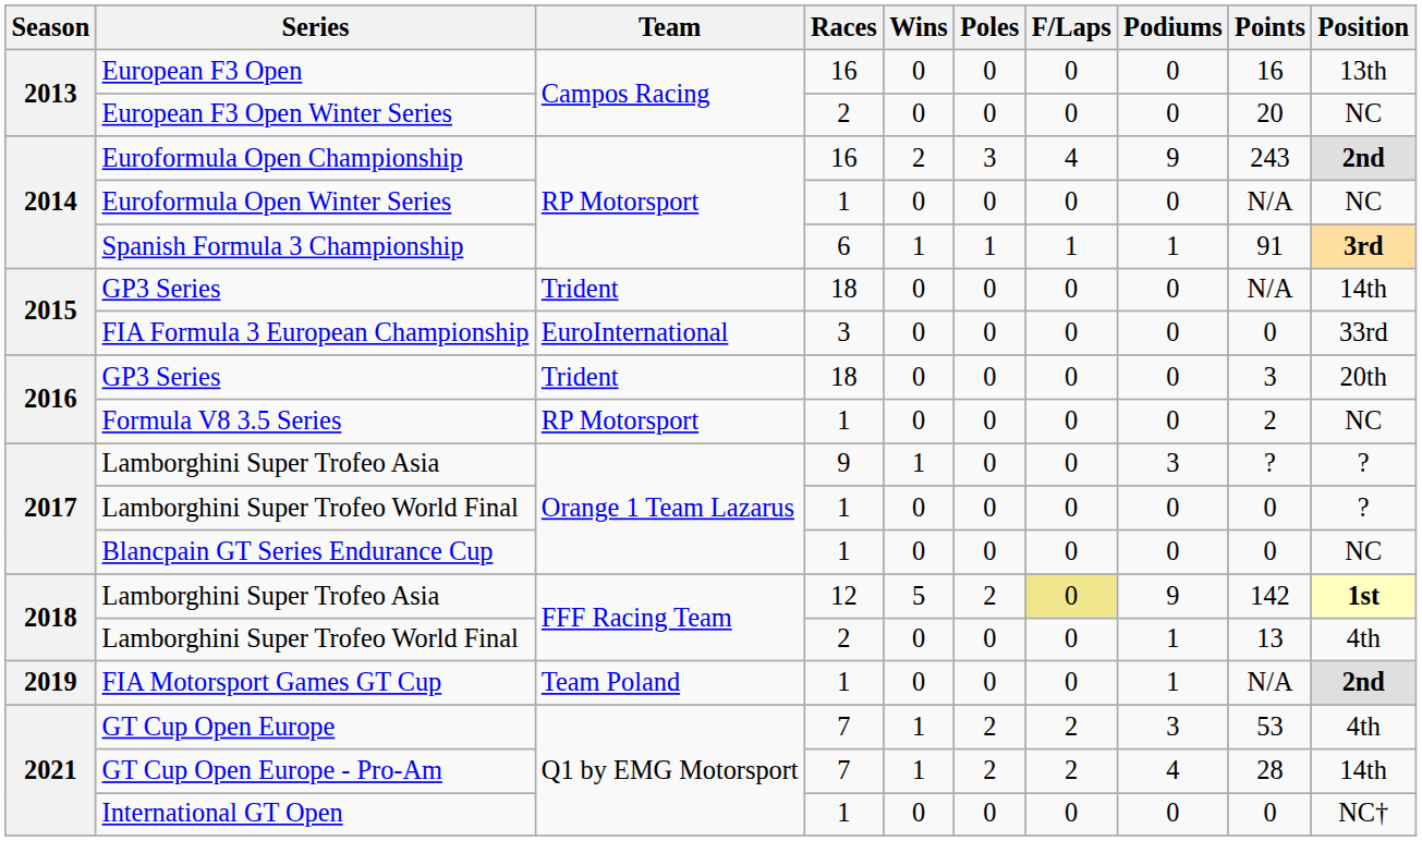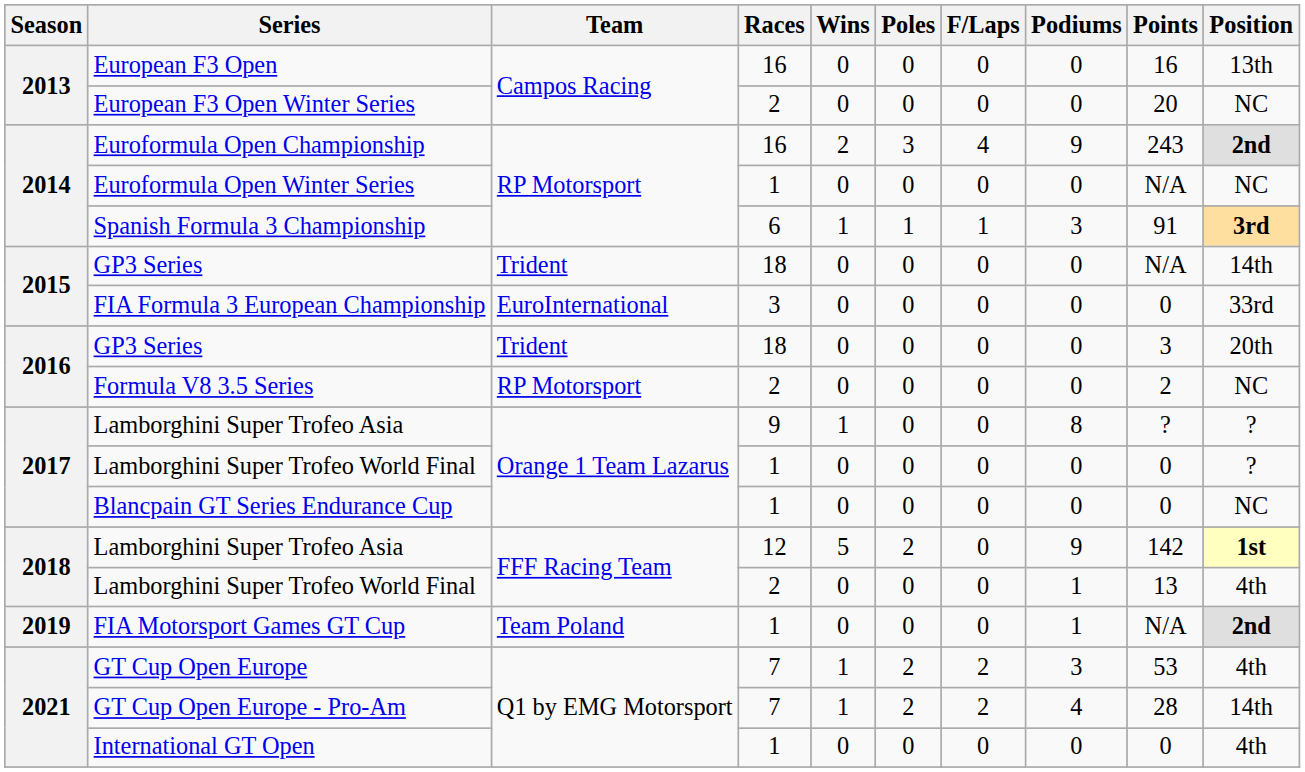 <table class="wikitable" style="font-size: 90%; text-align:center">
 <tr>
 <th>Season</th>
 <th>Series</th>
 <th>Team</th>
 <th>Races</th>
 <th>Wins</th>
 <th>Poles</th>
 <th>F/Laps</th>
 <th>Podiums</th>
 <th>Points</th>
 <th>Position</th>
 </tr>
 <tr>
 <th rowspan=2>2013</th>
 <td align=left><a href='#'>European F3 Open</a></td>
 <td align=left rowspan=2><a href='#'>Campos Racing</a></td>
 <td>16</td>
 <td>0</td>
 <td>0</td>
 <td>0</td>
 <td>0</td>
 <td>16</td>
 <td>13th</td>
 </tr>
 <tr>
 <td align=left><a href='#'>European F3 Open Winter Series</a></td>
 <td>2</td>
 <td>0</td>
 <td>0</td>
 <td>0</td>
 <td>0</td>
 <td>20</td>
 <td>NC</td>
 </tr>
 <tr>
 <th rowspan=3>2014</th>
 <td align=left><a href='#'>Euroformula Open Championship</a></td>
 <td align=left rowspan=3><a href='#'>RP Motorsport</a></td>
 <td>16</td>
 <td>2</td>
 <td>3</td>
 <td>4</td>
 <td>9</td>
 <td>243</td>
 <td style="background:#DFDFDF;"><strong>2nd</strong></td>
 </tr>
 <tr>
 <td align=left><a href='#'>Euroformula Open Winter Series</a></td>
 <td>1</td>
 <td>0</td>
 <td>0</td>
 <td>0</td>
 <td>0</td>
 <td>N/A</td>
 <td>NC</td>
 </tr>
 <tr>
 <td align=left><a href='#'>Spanish Formula 3 Championship</a></td>
 <td>6</td>
 <td>1</td>
 <td>1</td>
 <td>1</td>
-<td>1</td>
+<td>3</td>
 <td>91</td>
 <td style="background:#FFDF9F;"><strong>3rd</strong></td>
 </tr>
 <tr>
 <th rowspan=2>2015</th>
 <td align=left><a href='#'>GP3 Series</a></td>
 <td align=left><a href='#'>Trident</a></td>
 <td>18</td>
 <td>0</td>
 <td>0</td>
 <td>0</td>
 <td>0</td>
 <td>N/A</td>
 <td>14th</td>
 </tr>
 <tr>
 <td align=left><a href='#'>FIA Formula 3 European Championship</a></td>
 <td align=left><a href='#'>EuroInternational</a></td>
 <td>3</td>
 <td>0</td>
 <td>0</td>
 <td>0</td>
 <td>0</td>
 <td>0</td>
 <td>33rd</td>
 </tr>
 <tr>
 <th rowspan=2>2016</th>
 <td align=left><a href='#'>GP3 Series</a></td>
 <td align=left><a href='#'>Trident</a></td>
 <td>18</td>
 <td>0</td>
 <td>0</td>
 <td>0</td>
 <td>0</td>
 <td>3</td>
 <td>20th</td>
 </tr>
 <tr>
 <td align=left><a href='#'>Formula V8 3.5 Series</a></td>
 <td align=left><a href='#'>RP Motorsport</a></td>
-<td>1</td>
+<td>2</td>
 <td>0</td>
 <td>0</td>
 <td>0</td>
 <td>0</td>
 <td>2</td>
 <td>NC</td>
 </tr>
 <tr>
 <th rowspan=3>2017</th>
 <td align=left>Lamborghini Super Trofeo Asia</td>
 <td align=left rowspan=3><a href='#'>Orange 1 Team Lazarus</a></td>
 <td>9</td>
 <td>1</td>
 <td>0</td>
 <td>0</td>
-<td>3</td>
+<td>8</td>
 <td>?</td>
 <td>?</td>
 </tr>
 <tr>
 <td align=left>Lamborghini Super Trofeo World Final</td>
 <td>1</td>
 <td>0</td>
 <td>0</td>
 <td>0</td>
 <td>0</td>
 <td>0</td>
 <td>?</td>
 </tr>
 <tr>
 <td align=left><a href='#'>Blancpain GT Series Endurance Cup</a></td>
 <td>1</td>
 <td>0</td>
 <td>0</td>
 <td>0</td>
 <td>0</td>
 <td>0</td>
 <td>NC</td>
 </tr>
 <tr>
 <th rowspan=2>2018</th>
 <td align=left>Lamborghini Super Trofeo Asia</td>
 <td align=left rowspan=2><a href='#'>FFF Racing Team</a></td>
 <td>12</td>
 <td>5</td>
 <td>2</td>
-<td style="background: khaki;">0</td>
+<td>0</td>
 <td>9</td>
 <td>142</td>
 <td style="background:#FFFFBF;"><strong>1st</strong></td>
 </tr>
 <tr>
 <td align=left>Lamborghini Super Trofeo World Final</td>
 <td>2</td>
 <td>0</td>
 <td>0</td>
 <td>0</td>
 <td>1</td>
 <td>13</td>
 <td>4th</td>
 </tr>
 <tr>
 <th>2019</th>
 <td align=left><a href='#'>FIA Motorsport Games GT Cup</a></td>
 <td align=left><a href='#'>Team Poland</a></td>
 <td>1</td>
 <td>0</td>
 <td>0</td>
 <td>0</td>
 <td>1</td>
 <td>N/A</td>
 <td style="background:#DFDFDF;"><strong>2nd</strong></td>
 </tr>
 <tr>
 <th rowspan=3>2021</th>
 <td align=left><a href='#'>GT Cup Open Europe</a></td>
 <td align=left rowspan=3>Q1 by EMG Motorsport</td>
 <td>7</td>
 <td>1</td>
 <td>2</td>
 <td>2</td>
 <td>3</td>
 <td>53</td>
 <td>4th</td>
 </tr>
 <tr>
 <td align=left><a href='#'>GT Cup Open Europe - Pro-Am</a></td>
 <td>7</td>
 <td>1</td>
 <td>2</td>
 <td>2</td>
 <td>4</td>
 <td>28</td>
 <td>14th</td>
 </tr>
 <tr>
 <td align=left><a href='#'>International GT Open</a></td>
 <td>1</td>
 <td>0</td>
 <td>0</td>
 <td>0</td>
 <td>0</td>
 <td>0</td>
-<td>NC†</td>
+<td>4th</td>
 </tr>
 </table>
